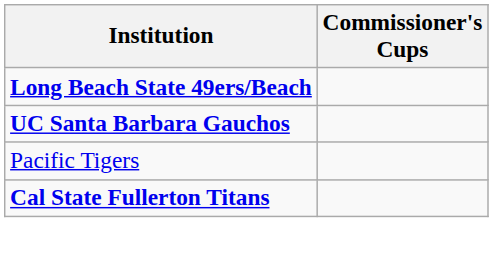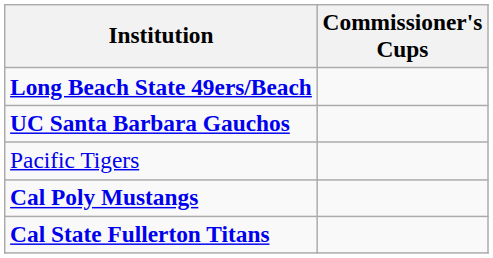 <table class="wikitable sortable">
 <tr>
 <th>Institution</th>
 <th>Commissioner's<br>Cups</th>
 </tr>
 <tr>
 <td><strong><a href='#'>Long Beach State 49ers/Beach</a></strong></td>
 <td></td>
 </tr>
 <tr>
 <td><strong><a href='#'>UC Santa Barbara Gauchos</a></strong></td>
 <td></td>
 </tr>
 <tr>
 <td><a href='#'>Pacific Tigers</a></td>
 <td></td>
 </tr>
 <tr>
+<td><strong><a href='#'>Cal Poly Mustangs</a></strong></td>
+<td></td>
+</tr>
+<tr>
 <td><strong><a href='#'>Cal State Fullerton Titans</a></strong></td>
 <td></td>
 </tr>
 </table>
